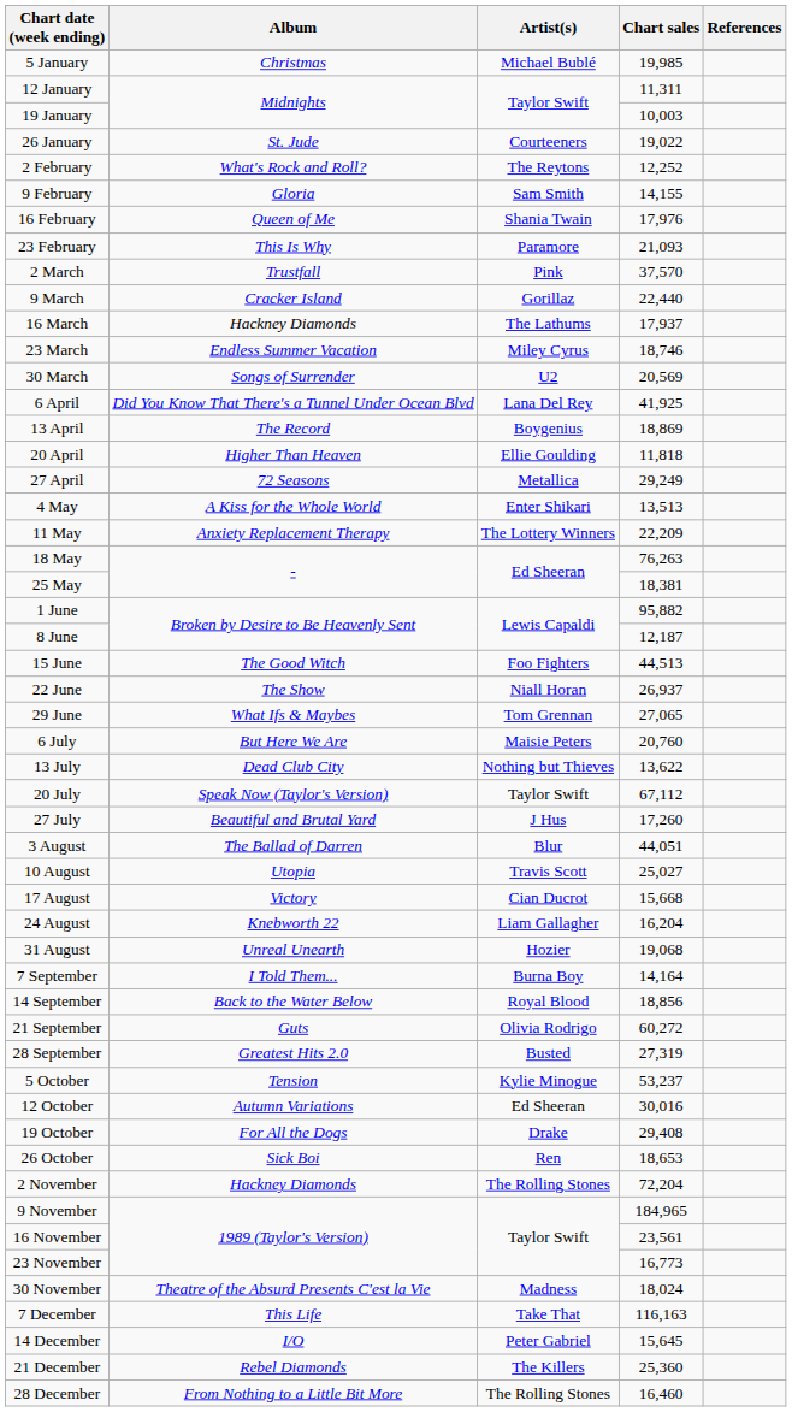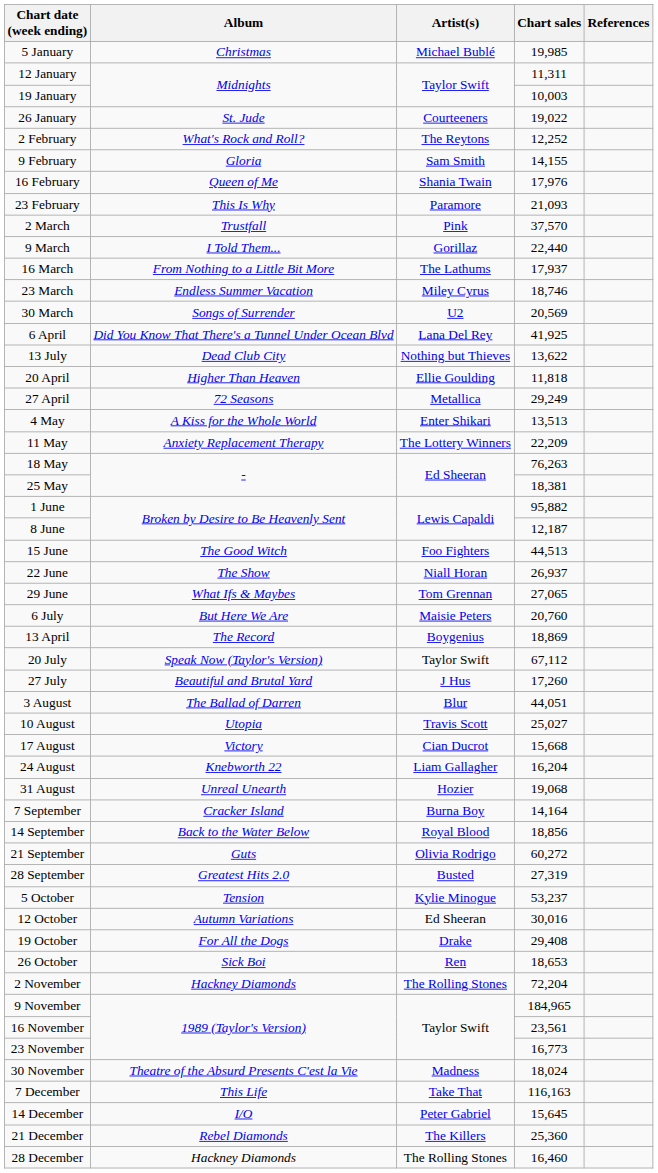 <table class="wikitable" style="font-size:97%; text-align:center;">
 <tr>
 <th>Chart date<br>(week ending)</th>
 <th>Album</th>
 <th>Artist(s)</th>
 <th>Chart sales</th>
 <th>References</th>
 </tr>
 <tr>
 <td>5 January</td>
 <td><em><a href='#'>Christmas</a></em></td>
 <td><a href='#'>Michael Bublé</a></td>
 <td>19,985</td>
 <td></td>
 </tr>
 <tr>
 <td>12 January</td>
 <td rowspan=2><em><a href='#'>Midnights</a></em></td>
 <td rowspan=2><a href='#'>Taylor Swift</a></td>
 <td>11,311</td>
 <td></td>
 </tr>
 <tr>
 <td>19 January</td>
 <td>10,003</td>
 <td></td>
 </tr>
 <tr>
 <td>26 January</td>
 <td><em><a href='#'>St. Jude</a></em></td>
 <td><a href='#'>Courteeners</a></td>
 <td>19,022</td>
 <td></td>
 </tr>
 <tr>
 <td>2 February</td>
 <td><em><a href='#'>What's Rock and Roll?</a></em></td>
 <td><a href='#'>The Reytons</a></td>
 <td>12,252</td>
 <td></td>
 </tr>
 <tr>
 <td>9 February</td>
 <td><em><a href='#'>Gloria</a></em></td>
 <td><a href='#'>Sam Smith</a></td>
 <td>14,155</td>
 <td></td>
 </tr>
 <tr>
 <td>16 February</td>
 <td><em><a href='#'>Queen of Me</a></em></td>
 <td><a href='#'>Shania Twain</a></td>
 <td>17,976</td>
 <td></td>
 </tr>
 <tr>
 <td>23 February</td>
 <td><em><a href='#'>This Is Why</a></em></td>
 <td><a href='#'>Paramore</a></td>
 <td>21,093</td>
 <td></td>
 </tr>
 <tr>
 <td>2 March</td>
 <td><em><a href='#'>Trustfall</a></em></td>
 <td><a href='#'>Pink</a></td>
 <td>37,570</td>
 <td></td>
 </tr>
 <tr>
 <td>9 March</td>
-<td><em><a href='#'>Cracker Island</a></em></td>
+<td><em><a href='#'>I Told Them...</a></em></td>
 <td><a href='#'>Gorillaz</a></td>
 <td>22,440</td>
 <td></td>
 </tr>
 <tr>
 <td>16 March</td>
-<td><em>Hackney Diamonds</em></td>
+<td><em><a href='#'>From Nothing to a Little Bit More</a></em></td>
 <td><a href='#'>The Lathums</a></td>
 <td>17,937</td>
 <td></td>
 </tr>
 <tr>
 <td>23 March</td>
 <td><em><a href='#'>Endless Summer Vacation</a></em></td>
 <td><a href='#'>Miley Cyrus</a></td>
 <td>18,746</td>
 <td></td>
 </tr>
 <tr>
 <td>30 March</td>
 <td><em><a href='#'>Songs of Surrender</a></em></td>
 <td><a href='#'>U2</a></td>
 <td>20,569</td>
 <td></td>
 </tr>
 <tr>
 <td>6 April</td>
 <td><em><a href='#'>Did You Know That There's a Tunnel Under Ocean Blvd</a></em></td>
 <td><a href='#'>Lana Del Rey</a></td>
 <td>41,925</td>
 <td></td>
 </tr>
 <tr>
-<td>13 April</td>
-<td><em><a href='#'>The Record</a></em></td>
-<td><a href='#'>Boygenius</a></td>
-<td>18,869</td>
+<td>13 July</td>
+<td><em><a href='#'>Dead Club City</a></em></td>
+<td><a href='#'>Nothing but Thieves</a></td>
+<td>13,622</td>
 <td></td>
 </tr>
 <tr>
 <td>20 April</td>
 <td><em><a href='#'>Higher Than Heaven</a></em></td>
 <td><a href='#'>Ellie Goulding</a></td>
 <td>11,818</td>
 <td></td>
 </tr>
 <tr>
 <td>27 April</td>
 <td><em><a href='#'>72 Seasons</a></em></td>
 <td><a href='#'>Metallica</a></td>
 <td>29,249</td>
 <td></td>
 </tr>
 <tr>
 <td>4 May</td>
 <td><em><a href='#'>A Kiss for the Whole World</a></em></td>
 <td><a href='#'>Enter Shikari</a></td>
 <td>13,513</td>
 <td></td>
 </tr>
 <tr>
 <td>11 May</td>
 <td><em><a href='#'>Anxiety Replacement Therapy</a></em></td>
 <td><a href='#'>The Lottery Winners</a></td>
 <td>22,209</td>
 <td></td>
 </tr>
 <tr>
 <td>18 May</td>
 <td rowspan=2><em><a href='#'>-</a></em></td>
 <td rowspan=2><a href='#'>Ed Sheeran</a></td>
 <td>76,263</td>
 <td></td>
 </tr>
 <tr>
 <td>25 May</td>
 <td>18,381</td>
 <td></td>
 </tr>
 <tr>
 <td>1 June</td>
 <td rowspan=2><em><a href='#'>Broken by Desire to Be Heavenly Sent</a></em></td>
 <td rowspan=2><a href='#'>Lewis Capaldi</a></td>
 <td>95,882</td>
 <td></td>
 </tr>
 <tr>
 <td>8 June</td>
 <td>12,187</td>
 <td></td>
 </tr>
 <tr>
 <td>15 June</td>
 <td><em><a href='#'>The Good Witch</a></em></td>
 <td><a href='#'>Foo Fighters</a></td>
 <td>44,513</td>
 <td></td>
 </tr>
 <tr>
 <td>22 June</td>
 <td><em><a href='#'>The Show</a></em></td>
 <td><a href='#'>Niall Horan</a></td>
 <td>26,937</td>
 <td></td>
 </tr>
 <tr>
 <td>29 June</td>
 <td><em><a href='#'>What Ifs & Maybes</a></em></td>
 <td><a href='#'>Tom Grennan</a></td>
 <td>27,065</td>
 <td></td>
 </tr>
 <tr>
 <td>6 July</td>
 <td><em><a href='#'>But Here We Are</a></em></td>
 <td><a href='#'>Maisie Peters</a></td>
 <td>20,760</td>
 <td></td>
 </tr>
 <tr>
-<td>13 July</td>
-<td><em><a href='#'>Dead Club City</a></em></td>
-<td><a href='#'>Nothing but Thieves</a></td>
-<td>13,622</td>
+<td>13 April</td>
+<td><em><a href='#'>The Record</a></em></td>
+<td><a href='#'>Boygenius</a></td>
+<td>18,869</td>
 <td></td>
 </tr>
 <tr>
 <td>20 July</td>
 <td><em><a href='#'>Speak Now (Taylor's Version)</a></em></td>
 <td>Taylor Swift</td>
 <td>67,112</td>
 <td></td>
 </tr>
 <tr>
 <td>27 July</td>
 <td><em><a href='#'>Beautiful and Brutal Yard</a></em></td>
 <td><a href='#'>J Hus</a></td>
 <td>17,260</td>
 <td></td>
 </tr>
 <tr>
 <td>3 August</td>
 <td><em><a href='#'>The Ballad of Darren</a></em></td>
 <td><a href='#'>Blur</a></td>
 <td>44,051</td>
 <td></td>
 </tr>
 <tr>
 <td>10 August</td>
 <td><em><a href='#'>Utopia</a></em></td>
 <td><a href='#'>Travis Scott</a></td>
 <td>25,027</td>
 <td></td>
 </tr>
 <tr>
 <td>17 August</td>
 <td><em><a href='#'>Victory</a></em></td>
 <td><a href='#'>Cian Ducrot</a></td>
 <td>15,668</td>
 <td></td>
 </tr>
 <tr>
 <td>24 August</td>
 <td><em><a href='#'>Knebworth 22</a></em></td>
 <td><a href='#'>Liam Gallagher</a></td>
 <td>16,204</td>
 <td></td>
 </tr>
 <tr>
 <td>31 August</td>
 <td><em><a href='#'>Unreal Unearth</a></em></td>
 <td><a href='#'>Hozier</a></td>
 <td>19,068</td>
 <td></td>
 </tr>
 <tr>
 <td>7 September</td>
-<td><em><a href='#'>I Told Them...</a></em></td>
+<td><em><a href='#'>Cracker Island</a></em></td>
 <td><a href='#'>Burna Boy</a></td>
 <td>14,164</td>
 <td></td>
 </tr>
 <tr>
 <td>14 September</td>
 <td><em><a href='#'>Back to the Water Below</a></em></td>
 <td><a href='#'>Royal Blood</a></td>
 <td>18,856</td>
 <td></td>
 </tr>
 <tr>
 <td>21 September</td>
 <td><em><a href='#'>Guts</a></em></td>
 <td><a href='#'>Olivia Rodrigo</a></td>
 <td>60,272</td>
 <td></td>
 </tr>
 <tr>
 <td>28 September</td>
 <td><em><a href='#'>Greatest Hits 2.0</a></em></td>
 <td><a href='#'>Busted</a></td>
 <td>27,319</td>
 <td></td>
 </tr>
 <tr>
 <td>5 October</td>
 <td><em><a href='#'>Tension</a></em></td>
 <td><a href='#'>Kylie Minogue</a></td>
 <td>53,237</td>
 <td></td>
 </tr>
 <tr>
 <td>12 October</td>
 <td><em><a href='#'>Autumn Variations</a></em></td>
 <td>Ed Sheeran</td>
 <td>30,016</td>
 <td></td>
 </tr>
 <tr>
 <td>19 October</td>
 <td><em><a href='#'>For All the Dogs</a></em></td>
 <td><a href='#'>Drake</a></td>
 <td>29,408</td>
 <td></td>
 </tr>
 <tr>
 <td>26 October</td>
 <td><em><a href='#'>Sick Boi</a></em></td>
 <td><a href='#'>Ren</a></td>
 <td>18,653</td>
 <td></td>
 </tr>
 <tr>
 <td>2 November</td>
 <td><em><a href='#'>Hackney Diamonds</a></em></td>
 <td><a href='#'>The Rolling Stones</a></td>
 <td>72,204</td>
 <td></td>
 </tr>
 <tr>
 <td>9 November</td>
 <td rowspan=3><em><a href='#'>1989 (Taylor's Version)</a></em></td>
 <td rowspan=3>Taylor Swift</td>
 <td>184,965</td>
 <td></td>
 </tr>
 <tr>
 <td>16 November</td>
 <td>23,561</td>
 <td></td>
 </tr>
 <tr>
 <td>23 November</td>
 <td>16,773</td>
 <td></td>
 </tr>
 <tr>
 <td>30 November</td>
 <td><em><a href='#'>Theatre of the Absurd Presents C'est la Vie</a></em></td>
 <td><a href='#'>Madness</a></td>
 <td>18,024</td>
 <td></td>
 </tr>
 <tr>
 <td>7 December</td>
 <td><em><a href='#'>This Life</a></em></td>
 <td><a href='#'>Take That</a></td>
 <td>116,163</td>
 <td></td>
 </tr>
 <tr>
 <td>14 December</td>
 <td><em><a href='#'>I/O</a></em></td>
 <td><a href='#'>Peter Gabriel</a></td>
 <td>15,645</td>
 <td></td>
 </tr>
 <tr>
 <td>21 December</td>
 <td><em><a href='#'>Rebel Diamonds</a></em></td>
 <td><a href='#'>The Killers</a></td>
 <td>25,360</td>
 <td></td>
 </tr>
 <tr>
 <td>28 December</td>
-<td><em><a href='#'>From Nothing to a Little Bit More</a></em></td>
+<td><em>Hackney Diamonds</em></td>
 <td>The Rolling Stones</td>
 <td>16,460</td>
 <td></td>
 </tr>
 </table>
